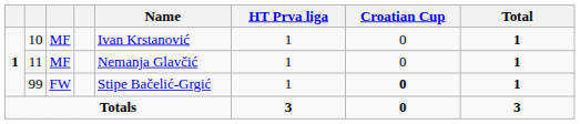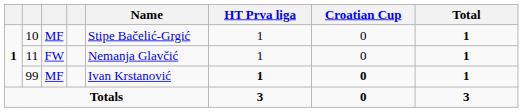 <table class="wikitable" style="text-align:center">
 <tr>
 <th width=15></th>
 <th width=15></th>
 <th width=15></th>
 <th width=15></th>
 <th width=145>Name</th>
 <th width=120><a href='#'>HT Prva liga</a></th>
 <th width=120><a href='#'>Croatian Cup</a></th>
 <th width=120>Total</th>
 </tr>
 <tr>
 <td rowspan=3><strong>1 </strong></td>
 <td>10</td>
 <td><a href='#'>MF</a></td>
 <td></td>
-<td align=left><a href='#'>Ivan Krstanović</a></td>
+<td align=left><a href='#'>Stipe Bačelić-Grgić</a></td>
 <td>1</td>
 <td>0</td>
 <td><strong>1 </strong></td>
 </tr>
 <tr>
 <td>11</td>
-<td><a href='#'>MF</a></td>
+<td><a href='#'>FW</a></td>
 <td></td>
 <td align=left><a href='#'>Nemanja Glavčić</a></td>
 <td>1</td>
 <td>0</td>
 <td><strong>1 </strong></td>
 </tr>
 <tr>
 <td>99</td>
-<td><a href='#'>FW</a></td>
+<td><a href='#'>MF</a></td>
 <td></td>
-<td align=left><a href='#'>Stipe Bačelić-Grgić</a></td>
-<td>1</td>
+<td align=left><a href='#'>Ivan Krstanović</a></td>
+<td><strong>1</strong></td>
 <td><strong>0</strong></td>
 <td><strong>1 </strong></td>
 </tr>
 <tr>
 <td colspan=5><strong>Totals</strong></td>
 <td><strong>3</strong></td>
 <td><strong>0</strong></td>
 <td><strong>3</strong></td>
 </tr>
 </table>
